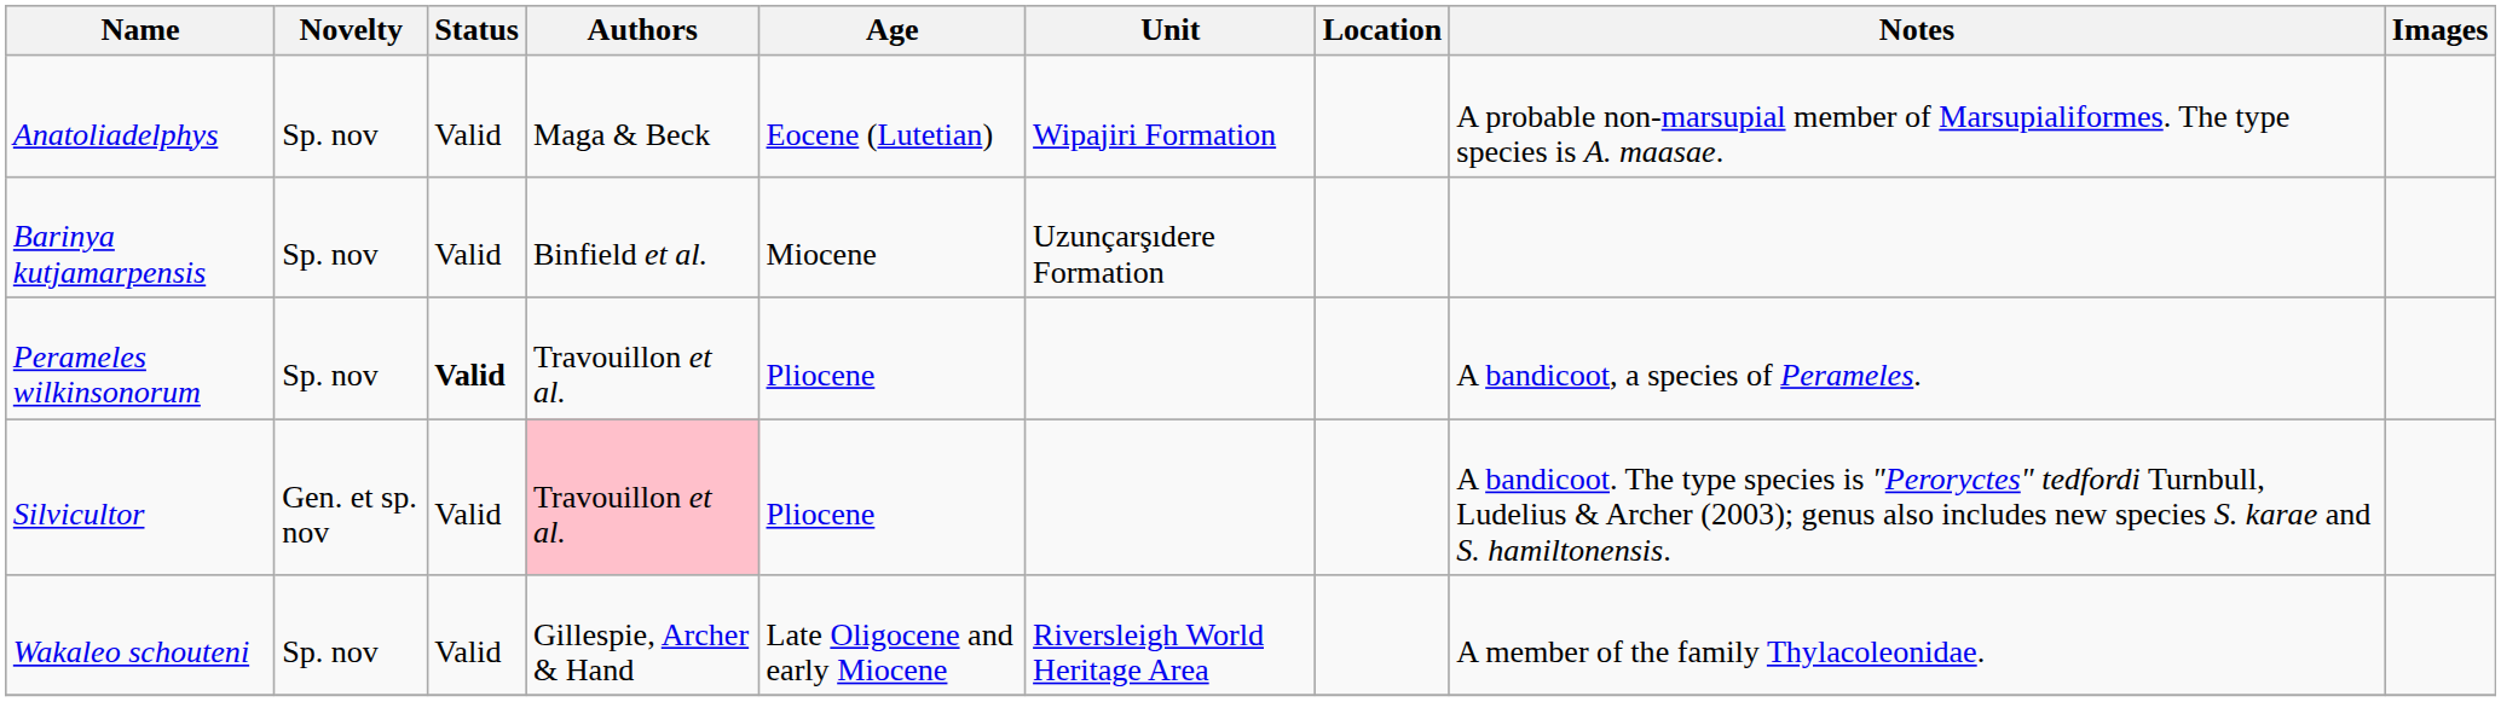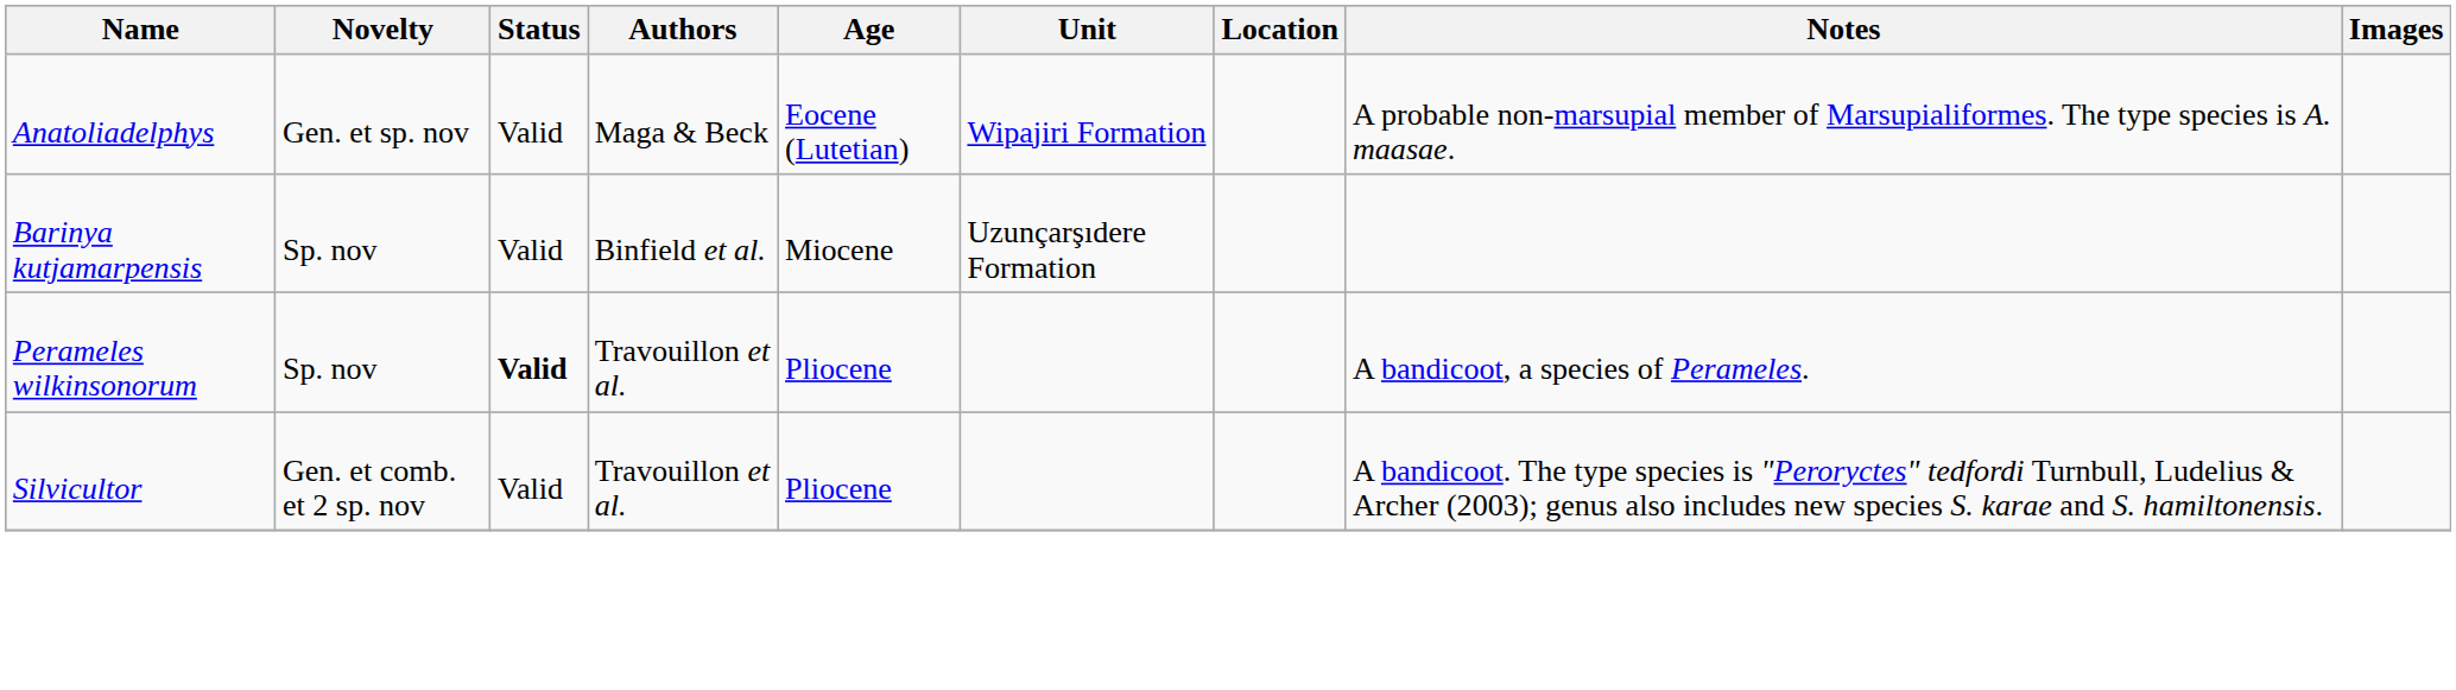 <table class="wikitable sortable" align="center" width="100%">
 <tr>
 <th>Name</th>
 <th>Novelty</th>
 <th>Status</th>
 <th>Authors</th>
 <th>Age</th>
 <th>Unit</th>
 <th>Location</th>
 <th>Notes</th>
 <th>Images</th>
 </tr>
 <tr>
 <td><br><em><a href='#'>Anatoliadelphys</a></em></td>
-<td><br>Sp. nov</td>
+<td><br>Gen. et sp. nov</td>
 <td><br>Valid</td>
 <td><br>Maga & Beck</td>
 <td><br><a href='#'>Eocene</a> (<a href='#'>Lutetian</a>)</td>
 <td><br><a href='#'>Wipajiri Formation</a></td>
 <td><br></td>
 <td><br>A probable non-<a href='#'>marsupial</a> member of <a href='#'>Marsupialiformes</a>. The type species is <em>A. maasae</em>.</td>
 <td></td>
 </tr>
 <tr>
 <td><br><em><a href='#'>Barinya kutjamarpensis</a></em></td>
 <td><br>Sp. nov</td>
 <td><br>Valid</td>
 <td><br>Binfield <em>et al.</em></td>
 <td><br>Miocene</td>
 <td><br>Uzunçarşıdere Formation</td>
 <td><br></td>
 <td></td>
 <td></td>
 </tr>
 <tr>
 <td><br><em><a href='#'>Perameles wilkinsonorum</a></em></td>
 <td><br>Sp. nov</td>
 <td><strong><br>Valid</strong></td>
 <td><br>Travouillon <em>et al.</em></td>
 <td><br><a href='#'>Pliocene</a></td>
 <td></td>
 <td><br></td>
 <td><br>A <a href='#'>bandicoot</a>, a species of <em><a href='#'>Perameles</a></em>.</td>
 <td></td>
 </tr>
 <tr>
 <td><br><em><a href='#'>Silvicultor</a></em></td>
-<td><br>Gen. et sp. nov</td>
+<td><br>Gen. et comb. et 2 sp. nov</td>
 <td><br>Valid</td>
-<td style="background: pink;"><br>Travouillon <em>et al.</em></td>
+<td><br>Travouillon <em>et al.</em></td>
 <td><br><a href='#'>Pliocene</a></td>
 <td></td>
 <td><br></td>
 <td><br>A <a href='#'>bandicoot</a>. The type species is <em>"<a href='#'>Peroryctes</a>" tedfordi</em> Turnbull, Ludelius & Archer (2003); genus also includes new species <em>S. karae</em> and <em>S. hamiltonensis</em>.</td>
 <td></td>
 </tr>
 <tr>
-<td><br><em><a href='#'>Wakaleo schouteni</a></em></td>
-<td><br>Sp. nov</td>
-<td><br>Valid</td>
-<td><br>Gillespie, <a href='#'>Archer</a> & Hand</td>
-<td><br>Late <a href='#'>Oligocene</a> and early <a href='#'>Miocene</a></td>
-<td><br><a href='#'>Riversleigh World Heritage Area</a></td>
-<td><br></td>
-<td><br>A member of the family <a href='#'>Thylacoleonidae</a>.</td>
-<td></td>
-</tr>
-<tr>
 </tr>
 </table>
